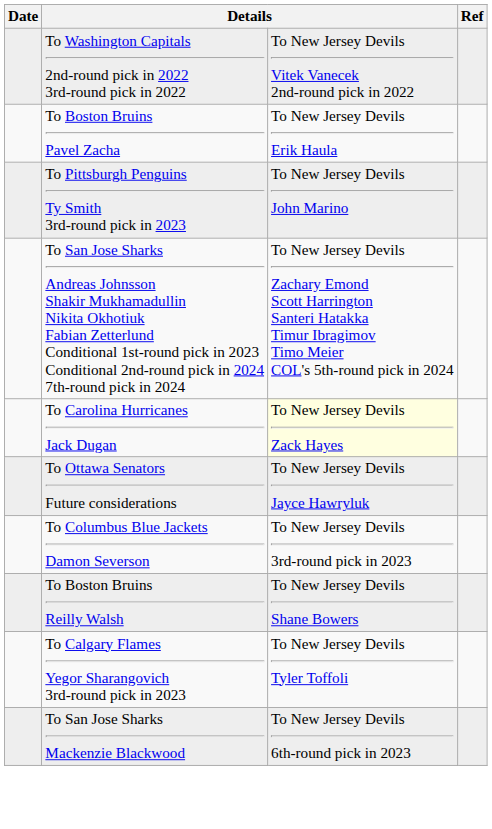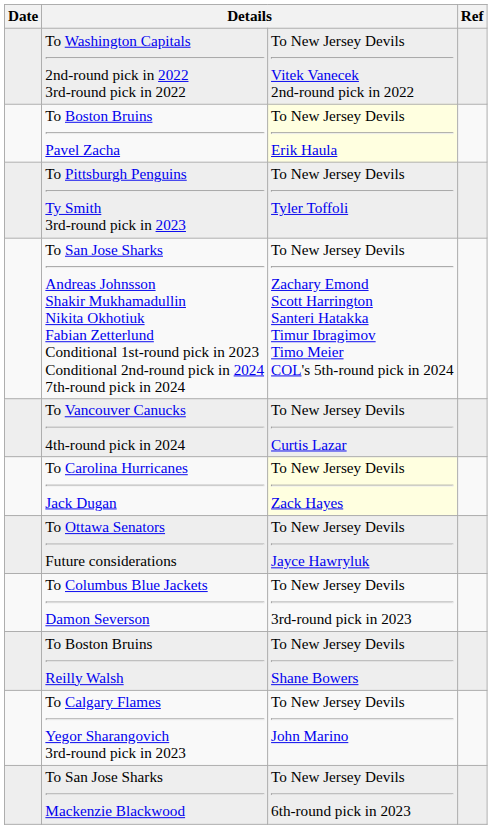 <table class="wikitable">
 <tr>
 <th>Date</th>
 <th colspan="2">Details</th>
 <th>Ref</th>
 </tr>
 <tr style="background:#eee;">
 <td></td>
 <td valign="top">To <a href='#'>Washington Capitals</a><hr>2nd-round pick in <a href='#'>2022</a><br>3rd-round pick in 2022</td>
 <td valign="top">To New Jersey Devils<hr><a href='#'>Vitek Vanecek</a><br>2nd-round pick in 2022</td>
 <td></td>
 </tr>
 <tr>
 <td></td>
 <td valign="top">To <a href='#'>Boston Bruins</a><hr><a href='#'>Pavel Zacha</a></td>
-<td valign="top">To New Jersey Devils<hr><a href='#'>Erik Haula</a></td>
+<td valign="top" style="background: lightyellow;">To New Jersey Devils<hr><a href='#'>Erik Haula</a></td>
 <td></td>
 </tr>
 <tr style="background:#eee;">
 <td></td>
 <td valign="top">To <a href='#'>Pittsburgh Penguins</a><hr><a href='#'>Ty Smith</a><br>3rd-round pick in <a href='#'>2023</a></td>
-<td valign="top">To New Jersey Devils<hr><a href='#'>John Marino</a></td>
+<td valign="top">To New Jersey Devils<hr><a href='#'>Tyler Toffoli</a></td>
 <td></td>
 </tr>
 <tr>
 <td></td>
 <td valign="top">To <a href='#'>San Jose Sharks</a><hr><a href='#'>Andreas Johnsson</a><br><a href='#'>Shakir Mukhamadullin</a><br><a href='#'>Nikita Okhotiuk</a><br><a href='#'>Fabian Zetterlund</a><br>Conditional 1st-round pick in 2023<br>Conditional 2nd-round pick in <a href='#'>2024</a><br>7th-round pick in 2024</td>
 <td valign="top">To New Jersey Devils<hr><a href='#'>Zachary Emond</a><br><a href='#'>Scott Harrington</a><br><a href='#'>Santeri Hatakka</a><br><a href='#'>Timur Ibragimov</a><br><a href='#'>Timo Meier</a><br><a href='#'>COL</a>'s 5th-round pick in 2024</td>
+<td></td>
+</tr>
+<tr style="background:#eee;">
+<td></td>
+<td valign="top">To <a href='#'>Vancouver Canucks</a><hr>4th-round pick in 2024</td>
+<td valign="top">To New Jersey Devils<hr><a href='#'>Curtis Lazar</a></td>
 <td></td>
 </tr>
 <tr>
 <td></td>
 <td valign="top">To <a href='#'>Carolina Hurricanes</a><hr><a href='#'>Jack Dugan</a></td>
 <td valign="top" style="background: lightyellow;">To New Jersey Devils<hr><a href='#'>Zack Hayes</a></td>
 <td></td>
 </tr>
 <tr style="background:#eee;">
 <td></td>
 <td valign="top">To <a href='#'>Ottawa Senators</a><hr>Future considerations</td>
 <td valign="top">To New Jersey Devils<hr><a href='#'>Jayce Hawryluk</a></td>
 <td></td>
 </tr>
 <tr>
 <td></td>
 <td valign="top">To <a href='#'>Columbus Blue Jackets</a><hr><a href='#'>Damon Severson</a></td>
 <td valign="top">To New Jersey Devils<hr>3rd-round pick in 2023</td>
 <td></td>
 </tr>
 <tr style="background:#eee;">
 <td></td>
 <td valign="top">To Boston Bruins<hr><a href='#'>Reilly Walsh</a></td>
 <td valign="top">To New Jersey Devils<hr><a href='#'>Shane Bowers</a></td>
 <td></td>
 </tr>
 <tr>
 <td></td>
 <td valign="top">To <a href='#'>Calgary Flames</a><hr><a href='#'>Yegor Sharangovich</a><br>3rd-round pick in 2023</td>
-<td valign="top">To New Jersey Devils<hr><a href='#'>Tyler Toffoli</a></td>
+<td valign="top">To New Jersey Devils<hr><a href='#'>John Marino</a></td>
 <td></td>
 </tr>
 <tr style="background:#eee;">
 <td></td>
 <td valign="top">To San Jose Sharks<hr><a href='#'>Mackenzie Blackwood</a></td>
 <td valign="top">To New Jersey Devils<hr>6th-round pick in 2023</td>
 <td></td>
 </tr>
 </table>
